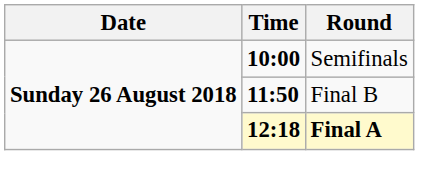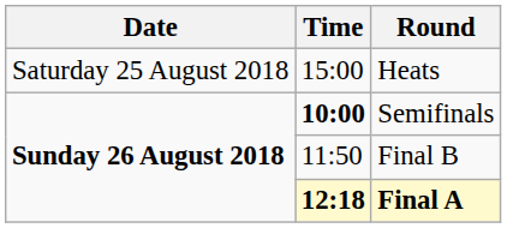 <table class="wikitable">
 <tr>
 <th>Date</th>
 <th>Time</th>
 <th>Round</th>
 </tr>
 <tr>
+<td>Saturday 25 August 2018</td>
+<td>15:00</td>
+<td>Heats</td>
+</tr>
+<tr>
 <td rowspan=3><strong>Sunday 26 August 2018</strong></td>
 <td><strong>10:00</strong></td>
 <td>Semifinals</td>
 </tr>
 <tr>
-<td><strong>11:50</strong></td>
+<td>11:50</td>
 <td>Final B</td>
 </tr>
 <tr>
 <td style=background:lemonchiffon><strong>12:18</strong></td>
 <td style=background:lemonchiffon><strong>Final A</strong></td>
 </tr>
 </table>
